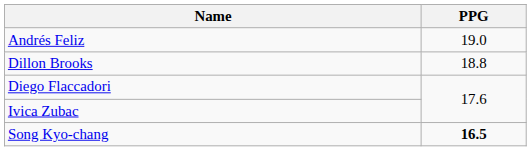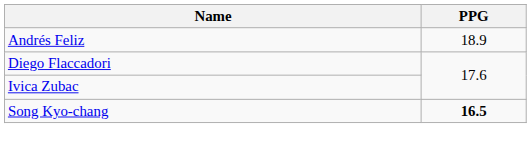 <table class=wikitable width="90%">
 <tr>
 <th width="80%">Name</th>
 <th width="20%">PPG</th>
 </tr>
 <tr>
 <td> <a href='#'>Andrés Feliz</a></td>
-<td align=center>19.0</td>
-</tr>
-<tr>
-<td> <a href='#'>Dillon Brooks</a></td>
-<td align=center>18.8</td>
+<td align=center>18.9</td>
 </tr>
 <tr>
 <td> <a href='#'>Diego Flaccadori</a></td>
 <td align=center rowspan=2>17.6</td>
 </tr>
 <tr>
 <td> <a href='#'>Ivica Zubac</a></td>
 </tr>
 <tr>
 <td> <a href='#'>Song Kyo-chang</a></td>
 <td align=center><strong>16.5</strong></td>
 </tr>
 </table>
